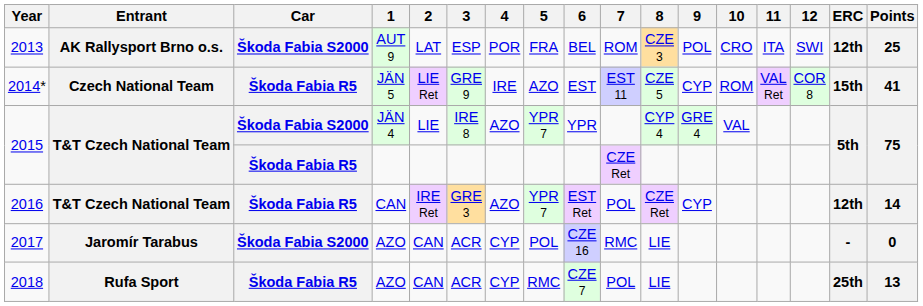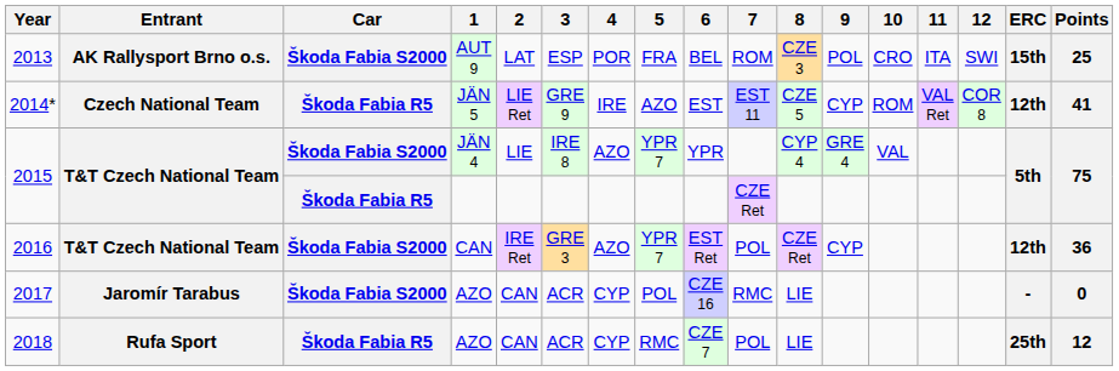 <table class="wikitable" border="1" style="text-align:center; font-size:90%;">
 <tr>
 <th>Year</th>
 <th>Entrant</th>
 <th>Car</th>
 <th>1</th>
 <th>2</th>
 <th>3</th>
 <th>4</th>
 <th>5</th>
 <th>6</th>
 <th>7</th>
 <th>8</th>
 <th>9</th>
 <th>10</th>
 <th>11</th>
 <th>12</th>
 <th>ERC</th>
 <th>Points</th>
 </tr>
 <tr>
 <td><a href='#'>2013</a></td>
 <th> AK Rallysport Brno o.s.</th>
 <th><a href='#'>Škoda Fabia S2000</a></th>
 <td style="background:#DFFFDF;"><a href='#'>AUT</a><br><small>9</small></td>
 <td><a href='#'>LAT</a></td>
 <td><a href='#'>ESP</a></td>
 <td><a href='#'>POR</a></td>
 <td><a href='#'>FRA</a></td>
 <td><a href='#'>BEL</a></td>
 <td><a href='#'>ROM</a></td>
 <td style="background:#FFDF9F;"><a href='#'>CZE</a><br><small>3</small></td>
 <td><a href='#'>POL</a></td>
 <td><a href='#'>CRO</a></td>
 <td><a href='#'>ITA</a></td>
 <td><a href='#'>SWI</a></td>
-<th>12th</th>
+<th>15th</th>
 <th>25</th>
 </tr>
 <tr>
 <td><a href='#'>2014</a>*</td>
 <th> Czech National Team</th>
 <th><a href='#'>Škoda Fabia R5</a></th>
 <td style="background:#DFFFDF;"><a href='#'>JÄN</a><br><small>5</small></td>
 <td style="background:#EFCFFF;"><a href='#'>LIE</a><br><small>Ret</small></td>
 <td style="background:#DFFFDF;"><a href='#'>GRE</a><br><small>9</small></td>
 <td><a href='#'>IRE</a></td>
 <td><a href='#'>AZO</a></td>
 <td><a href='#'>EST</a></td>
 <td style="background:#CFCFFF;"><a href='#'>EST</a><br><small>11</small></td>
 <td style="background:#DFFFDF;"><a href='#'>CZE</a><br><small>5</small></td>
 <td><a href='#'>CYP</a></td>
 <td><a href='#'>ROM</a></td>
 <td style="background:#EFCFFF;"><a href='#'>VAL</a><br><small>Ret</small></td>
 <td style="background:#DFFFDF;"><a href='#'>COR</a><br><small>8</small></td>
-<th>15th</th>
+<th>12th</th>
 <th>41</th>
 </tr>
 <tr>
 <td rowspan="2"><a href='#'>2015</a></td>
 <th rowspan="2"> T&T Czech National Team</th>
 <th><a href='#'>Škoda Fabia S2000</a></th>
 <td style="background:#DFFFDF;"><a href='#'>JÄN</a><br><small>4</small></td>
 <td><a href='#'>LIE</a></td>
 <td style="background:#DFFFDF;"><a href='#'>IRE</a><br><small>8</small></td>
 <td><a href='#'>AZO</a></td>
 <td style="background:#DFFFDF;"><a href='#'>YPR</a><br><small>7</small></td>
 <td><a href='#'>YPR</a></td>
 <td></td>
 <td style="background:#DFFFDF;"><a href='#'>CYP</a><br><small>4</small></td>
 <td style="background:#DFFFDF;"><a href='#'>GRE</a><br><small>4</small></td>
 <td><a href='#'>VAL</a></td>
 <td></td>
 <td></td>
 <th rowspan="2">5th</th>
 <th rowspan="2">75</th>
 </tr>
 <tr>
 <th><a href='#'>Škoda Fabia R5</a></th>
 <td></td>
 <td></td>
 <td></td>
 <td></td>
 <td></td>
 <td></td>
 <td style="background:#EFCFFF;"><a href='#'>CZE</a><br><small>Ret</small></td>
 <td></td>
 <td></td>
 <td></td>
 <td></td>
 <td></td>
 </tr>
 <tr>
 <td><a href='#'>2016</a></td>
 <th> T&T Czech National Team</th>
-<th><a href='#'>Škoda Fabia R5</a></th>
+<th><a href='#'>Škoda Fabia S2000</a></th>
 <td><a href='#'>CAN</a></td>
 <td style="background:#EFCFFF;"><a href='#'>IRE</a><br><small>Ret</small></td>
 <td style="background:#FFDF9F;"><a href='#'>GRE</a><br><small>3</small></td>
 <td><a href='#'>AZO</a></td>
 <td style="background:#DFFFDF;"><a href='#'>YPR</a><br><small>7</small></td>
 <td style="background:#EFCFFF;"><a href='#'>EST</a><br><small>Ret</small></td>
 <td><a href='#'>POL</a></td>
 <td style="background:#EFCFFF;"><a href='#'>CZE</a><br><small>Ret</small></td>
 <td><a href='#'>CYP</a></td>
 <td></td>
 <td></td>
 <td></td>
 <th>12th</th>
-<th>14</th>
+<th>36</th>
 </tr>
 <tr>
 <td><a href='#'>2017</a></td>
 <th> Jaromír Tarabus</th>
 <th><a href='#'>Škoda Fabia S2000</a></th>
 <td><a href='#'>AZO</a></td>
 <td><a href='#'>CAN</a></td>
 <td><a href='#'>ACR</a></td>
 <td><a href='#'>CYP</a></td>
 <td><a href='#'>POL</a></td>
 <td style="background:#CFCFFF;"><a href='#'>CZE</a><br><small>16</small></td>
 <td><a href='#'>RMC</a></td>
 <td><a href='#'>LIE</a></td>
 <td></td>
 <td></td>
 <td></td>
 <td></td>
 <th>-</th>
 <th>0</th>
 </tr>
 <tr>
 <td><a href='#'>2018</a></td>
 <th> Rufa Sport</th>
 <th><a href='#'>Škoda Fabia R5</a></th>
 <td><a href='#'>AZO</a></td>
 <td><a href='#'>CAN</a></td>
 <td><a href='#'>ACR</a></td>
 <td><a href='#'>CYP</a></td>
 <td><a href='#'>RMC</a></td>
 <td style="background:#DFFFDF;"><a href='#'>CZE</a><br><small>7</small></td>
 <td><a href='#'>POL</a></td>
 <td><a href='#'>LIE</a></td>
 <td></td>
 <td></td>
 <td></td>
 <td></td>
 <th>25th</th>
-<th>13</th>
+<th>12</th>
 </tr>
 </table>
